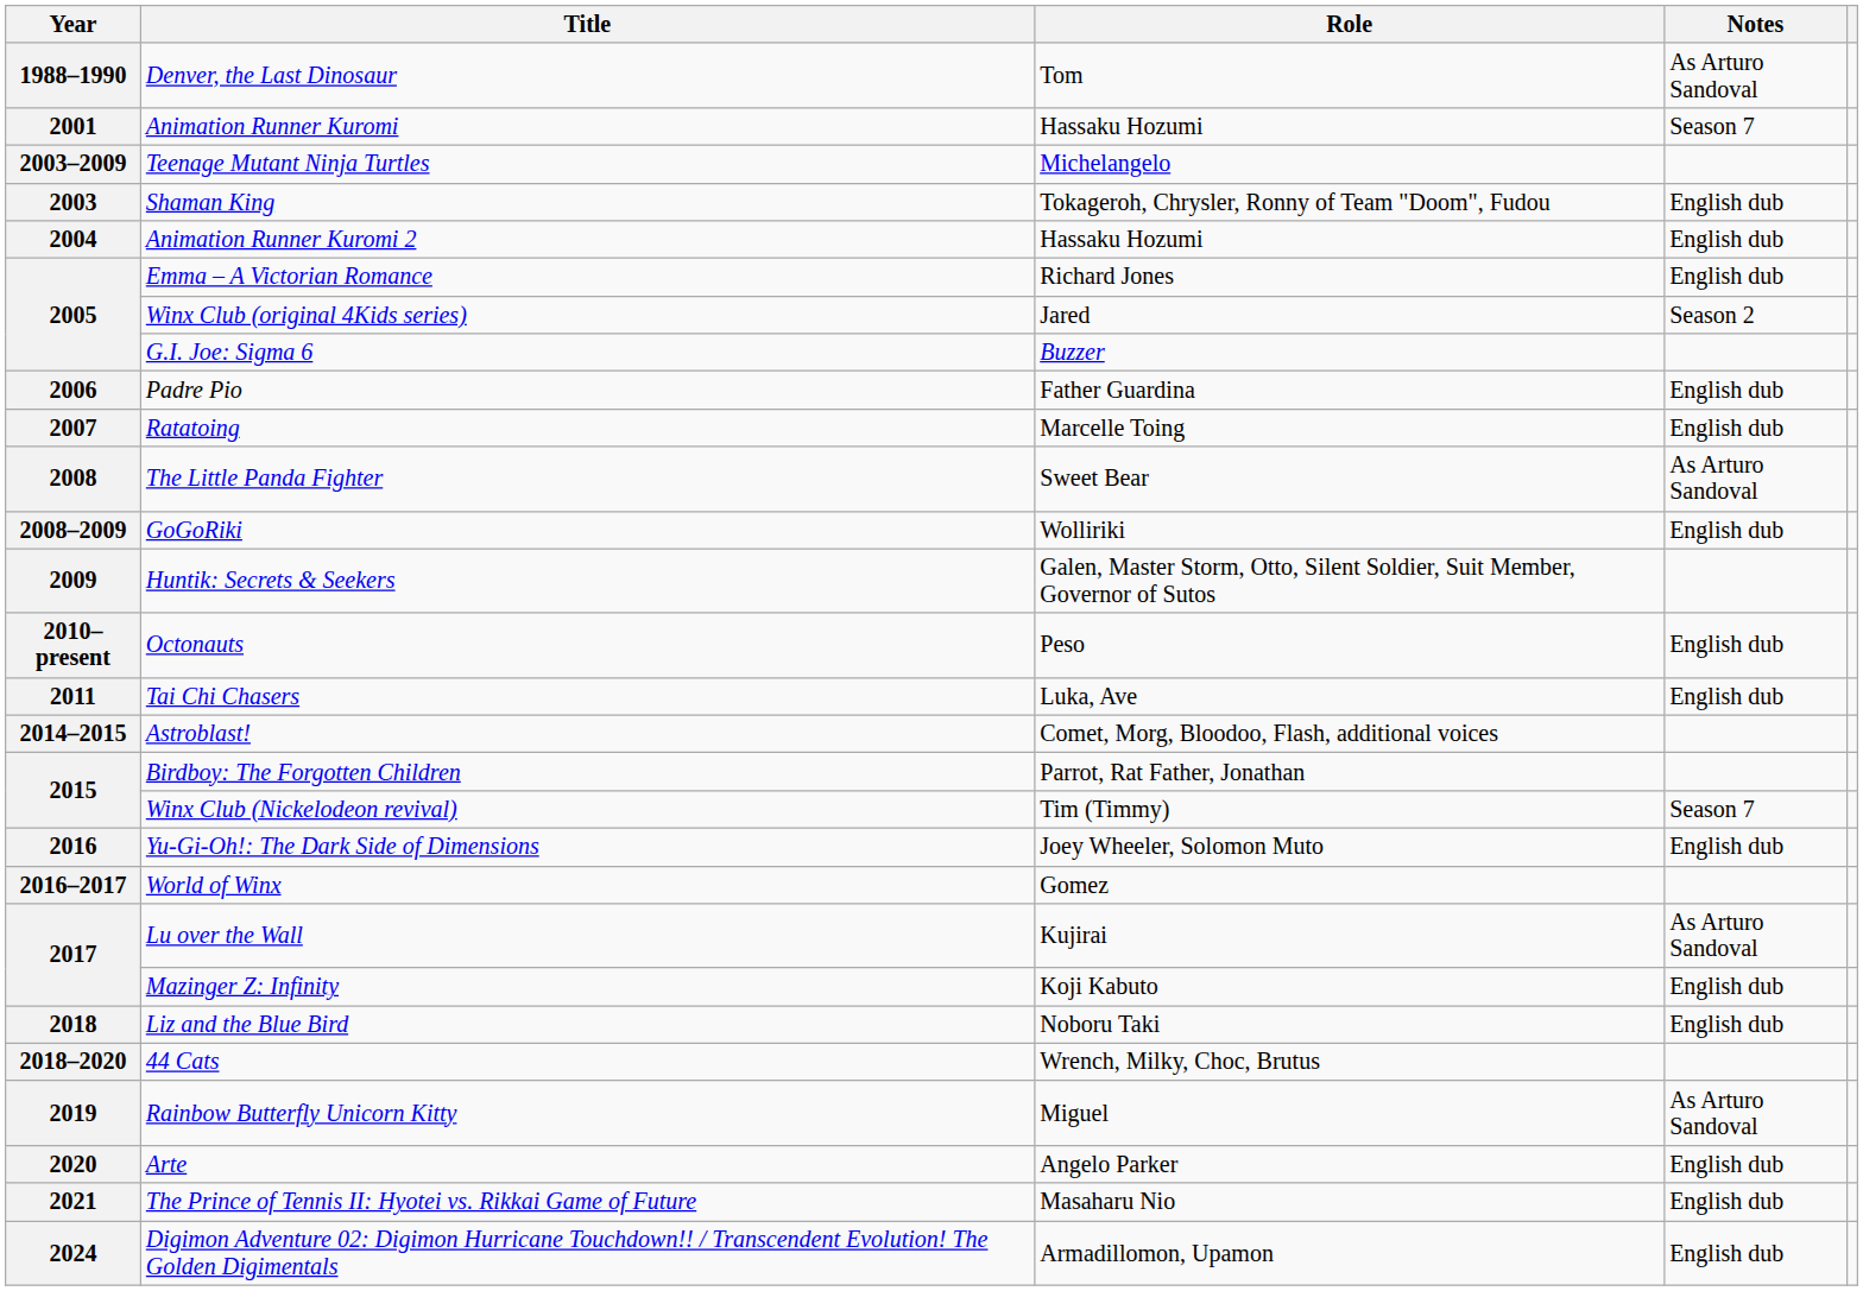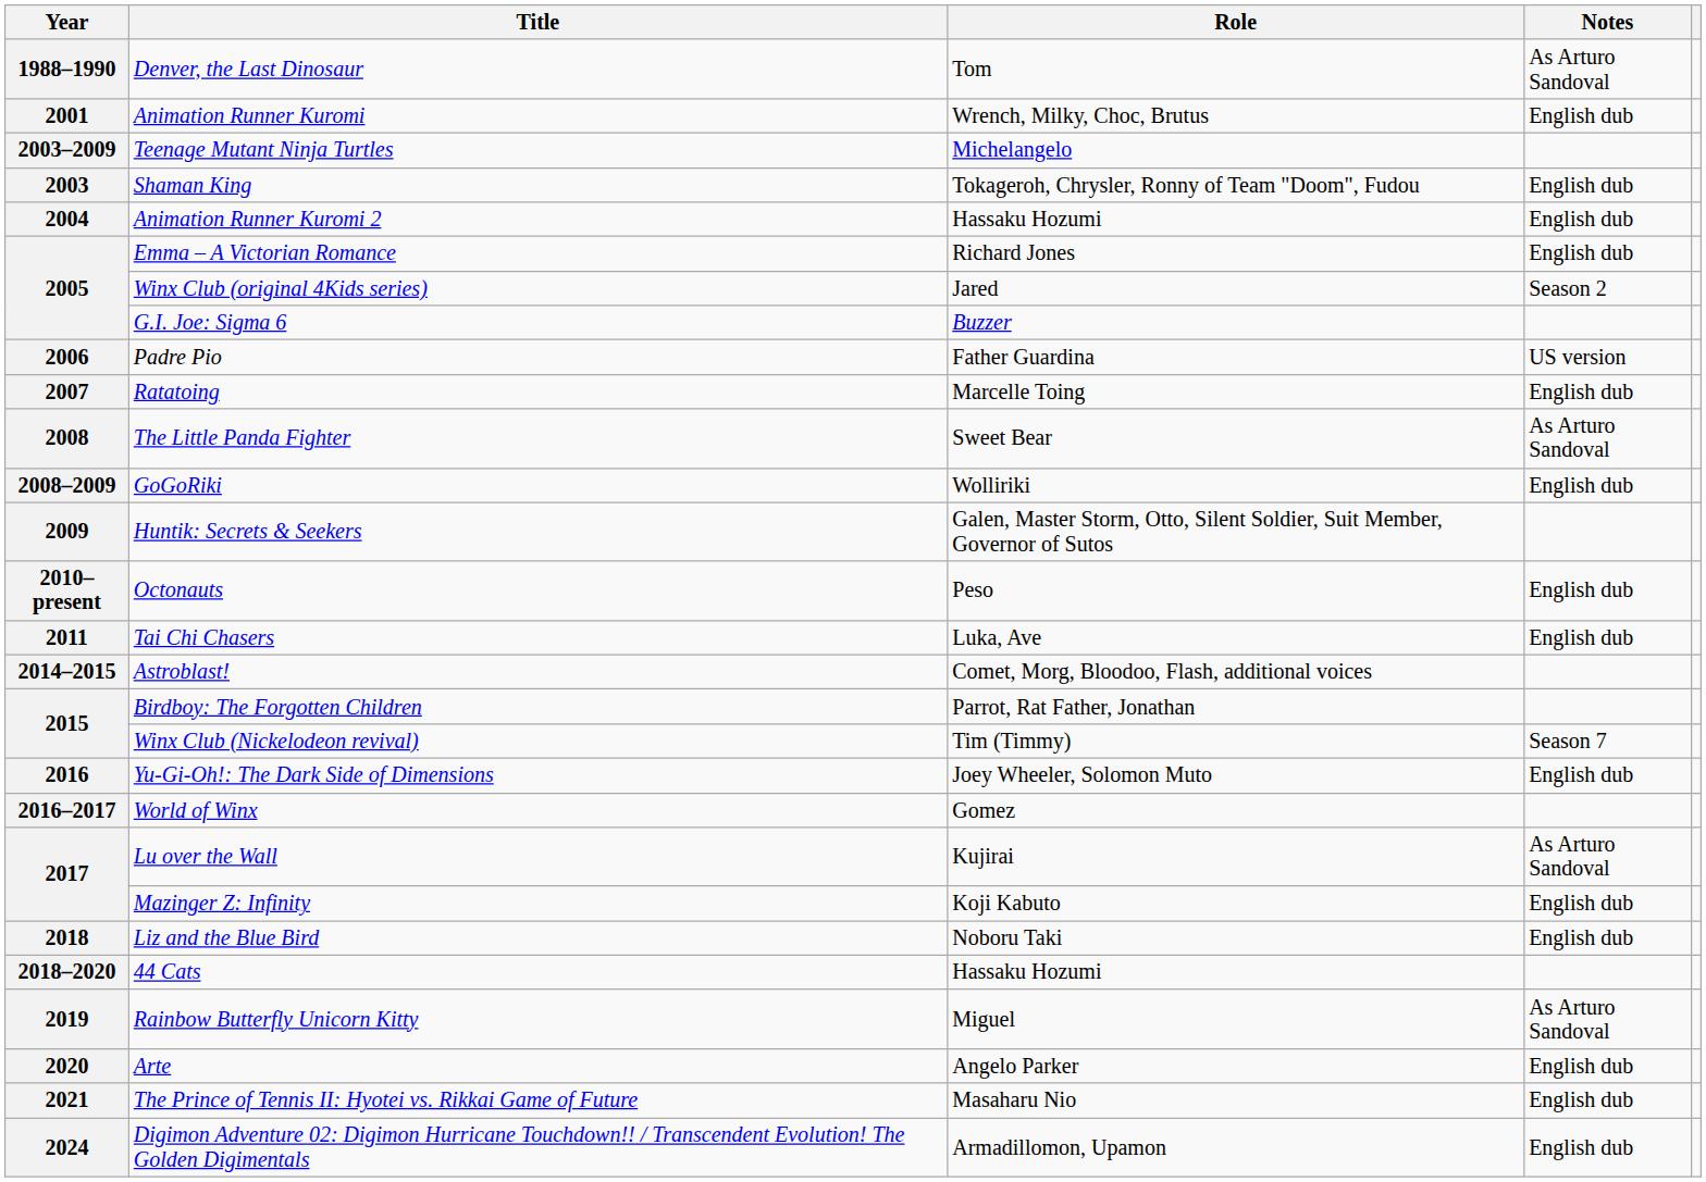 <table class="wikitable sortable plainrowheaders">
 <tr>
 <th scope="col">Year</th>
 <th scope="col">Title</th>
 <th scope="col">Role</th>
 <th scope="col" class="unsortable">Notes</th>
 <th scope="col" class="unsortable"></th>
 </tr>
 <tr>
 <th scope="row">1988–1990</th>
 <td><em><a href='#'>Denver, the Last Dinosaur</a></em></td>
 <td>Tom</td>
 <td>As Arturo Sandoval</td>
 <td></td>
 </tr>
 <tr>
 <th scope="row">2001</th>
 <td><em><a href='#'>Animation Runner Kuromi</a></em></td>
-<td>Hassaku Hozumi</td>
-<td>Season 7</td>
+<td>Wrench, Milky, Choc, Brutus</td>
+<td>English dub</td>
 <td></td>
 </tr>
 <tr>
 <th scope="row">2003–2009</th>
 <td><em><a href='#'>Teenage Mutant Ninja Turtles</a></em></td>
 <td><a href='#'>Michelangelo</a></td>
 <td></td>
 <td></td>
 </tr>
 <tr>
 <th scope="row">2003</th>
 <td><em><a href='#'>Shaman King</a></em></td>
 <td>Tokageroh, Chrysler, Ronny of Team "Doom", Fudou</td>
 <td>English dub</td>
 <td></td>
 </tr>
 <tr>
 <th scope="row">2004</th>
 <td><em><a href='#'>Animation Runner Kuromi 2</a></em></td>
 <td>Hassaku Hozumi</td>
 <td>English dub</td>
 <td></td>
 </tr>
 <tr>
 <th scope="row" rowspan="3">2005</th>
 <td><em><a href='#'>Emma – A Victorian Romance</a></em></td>
 <td>Richard Jones</td>
 <td>English dub</td>
 <td></td>
 </tr>
 <tr>
 <td><em><a href='#'>Winx Club (original 4Kids series)</a></em></td>
 <td>Jared</td>
 <td>Season 2</td>
 <td></td>
 </tr>
 <tr>
 <td><em><a href='#'>G.I. Joe: Sigma 6</a></em></td>
 <td><em><a href='#'>Buzzer</a></em></td>
 <td></td>
 <td></td>
 </tr>
 <tr>
 <th scope="row">2006</th>
 <td><em>Padre Pio</em></td>
 <td>Father Guardina</td>
-<td>English dub</td>
+<td>US version</td>
 <td></td>
 </tr>
 <tr>
 <th scope="row">2007</th>
 <td><em><a href='#'>Ratatoing</a></em></td>
 <td>Marcelle Toing</td>
 <td>English dub</td>
 <td></td>
 </tr>
 <tr>
 <th scope="row">2008</th>
 <td data-sort-value="Little Panda Fighter"><em><a href='#'>The Little Panda Fighter</a></em></td>
 <td>Sweet Bear</td>
 <td>As Arturo Sandoval</td>
 <td></td>
 </tr>
 <tr>
 <th scope="row">2008–2009</th>
 <td><em><a href='#'>GoGoRiki</a></em></td>
 <td>Wolliriki</td>
 <td>English dub</td>
 <td></td>
 </tr>
 <tr>
 <th scope="row">2009</th>
 <td><em><a href='#'>Huntik: Secrets & Seekers</a></em></td>
 <td>Galen, Master Storm, Otto, Silent Soldier, Suit Member, Governor of Sutos</td>
 <td></td>
 <td></td>
 </tr>
 <tr>
 <th scope="row">2010–present</th>
 <td data-sort-value="Octonauts"><em><a href='#'>Octonauts</a></em></td>
 <td>Peso</td>
 <td>English dub</td>
 <td></td>
 </tr>
 <tr>
 <th scope="row">2011</th>
 <td><em><a href='#'>Tai Chi Chasers</a></em></td>
 <td>Luka, Ave</td>
 <td>English dub</td>
 <td></td>
 </tr>
 <tr>
 <th scope="row">2014–2015</th>
 <td><em><a href='#'>Astroblast!</a></em></td>
 <td>Comet, Morg, Bloodoo, Flash, additional voices</td>
 <td></td>
 <td></td>
 </tr>
 <tr>
 <th scope="row" rowspan="2">2015</th>
 <td><em><a href='#'>Birdboy: The Forgotten Children</a></em></td>
 <td>Parrot, Rat Father, Jonathan</td>
 <td></td>
 <td></td>
 </tr>
 <tr>
 <td><em><a href='#'>Winx Club (Nickelodeon revival)</a></em></td>
 <td>Tim (Timmy)</td>
 <td>Season 7</td>
 <td></td>
 </tr>
 <tr>
 <th scope="row">2016</th>
 <td><em><a href='#'>Yu-Gi-Oh!: The Dark Side of Dimensions</a></em></td>
 <td>Joey Wheeler, Solomon Muto</td>
 <td>English dub</td>
 <td></td>
 </tr>
 <tr>
 <th scope="row">2016–2017</th>
 <td><em><a href='#'>World of Winx</a></em></td>
 <td>Gomez</td>
 <td></td>
 <td></td>
 </tr>
 <tr>
 <th scope="row" rowspan="2">2017</th>
 <td><em><a href='#'>Lu over the Wall</a></em></td>
 <td>Kujirai</td>
 <td>As Arturo Sandoval</td>
 <td></td>
 </tr>
 <tr>
 <td><em><a href='#'>Mazinger Z: Infinity</a></em></td>
 <td>Koji Kabuto</td>
 <td>English dub</td>
 <td></td>
 </tr>
 <tr>
 <th scope="row">2018</th>
 <td><em><a href='#'>Liz and the Blue Bird</a></em></td>
 <td>Noboru Taki</td>
 <td>English dub</td>
 <td></td>
 </tr>
 <tr>
 <th scope="row">2018–2020</th>
 <td><em><a href='#'>44 Cats</a></em></td>
-<td>Wrench, Milky, Choc, Brutus</td>
+<td>Hassaku Hozumi</td>
 <td></td>
 <td></td>
 </tr>
 <tr>
 <th scope="row">2019</th>
 <td><em><a href='#'>Rainbow Butterfly Unicorn Kitty</a></em></td>
 <td>Miguel</td>
 <td>As Arturo Sandoval</td>
 <td></td>
 </tr>
 <tr>
 <th scope="row">2020</th>
 <td><em><a href='#'>Arte</a></em></td>
 <td>Angelo Parker</td>
 <td>English dub</td>
 <td></td>
 </tr>
 <tr>
 <th scope="row">2021</th>
 <td data-sort-value="Prince of Tennis II: Hyotei vs. Rikkai Game of Future"><em><a href='#'>The Prince of Tennis II: Hyotei vs. Rikkai Game of Future</a></em></td>
 <td>Masaharu Nio</td>
 <td>English dub</td>
 <td></td>
 </tr>
 <tr>
 <th scope="row">2024</th>
 <td><em><a href='#'>Digimon Adventure 02: Digimon Hurricane Touchdown!! / Transcendent Evolution! The Golden Digimentals</a></em></td>
 <td>Armadillomon, Upamon</td>
 <td>English dub</td>
 <td></td>
 </tr>
 </table>
